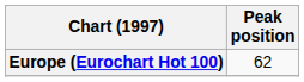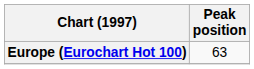 <table class="wikitable sortable plainrowheaders" style="text-align:center">
 <tr>
 <th>Chart (1997)</th>
 <th>Peak<br>position</th>
 </tr>
 <tr>
 <th scope="row">Europe (<a href='#'>Eurochart Hot 100</a>)</th>
-<td>62</td>
+<td>63</td>
 </tr>
 <tr>
 </tr>
 <tr>
 </tr>
 <tr>
 </tr>
 </table>
